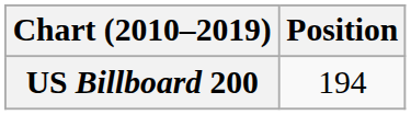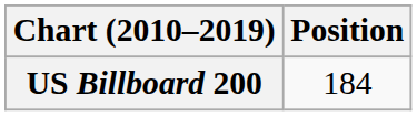 <table class="wikitable plainrowheaders" style="text-align:center">
 <tr>
 <th scope="col">Chart (2010–2019)</th>
 <th scope="col">Position</th>
 </tr>
 <tr>
 <th scope="row">US <em>Billboard</em> 200</th>
-<td>194</td>
+<td>184</td>
 </tr>
 </table>
